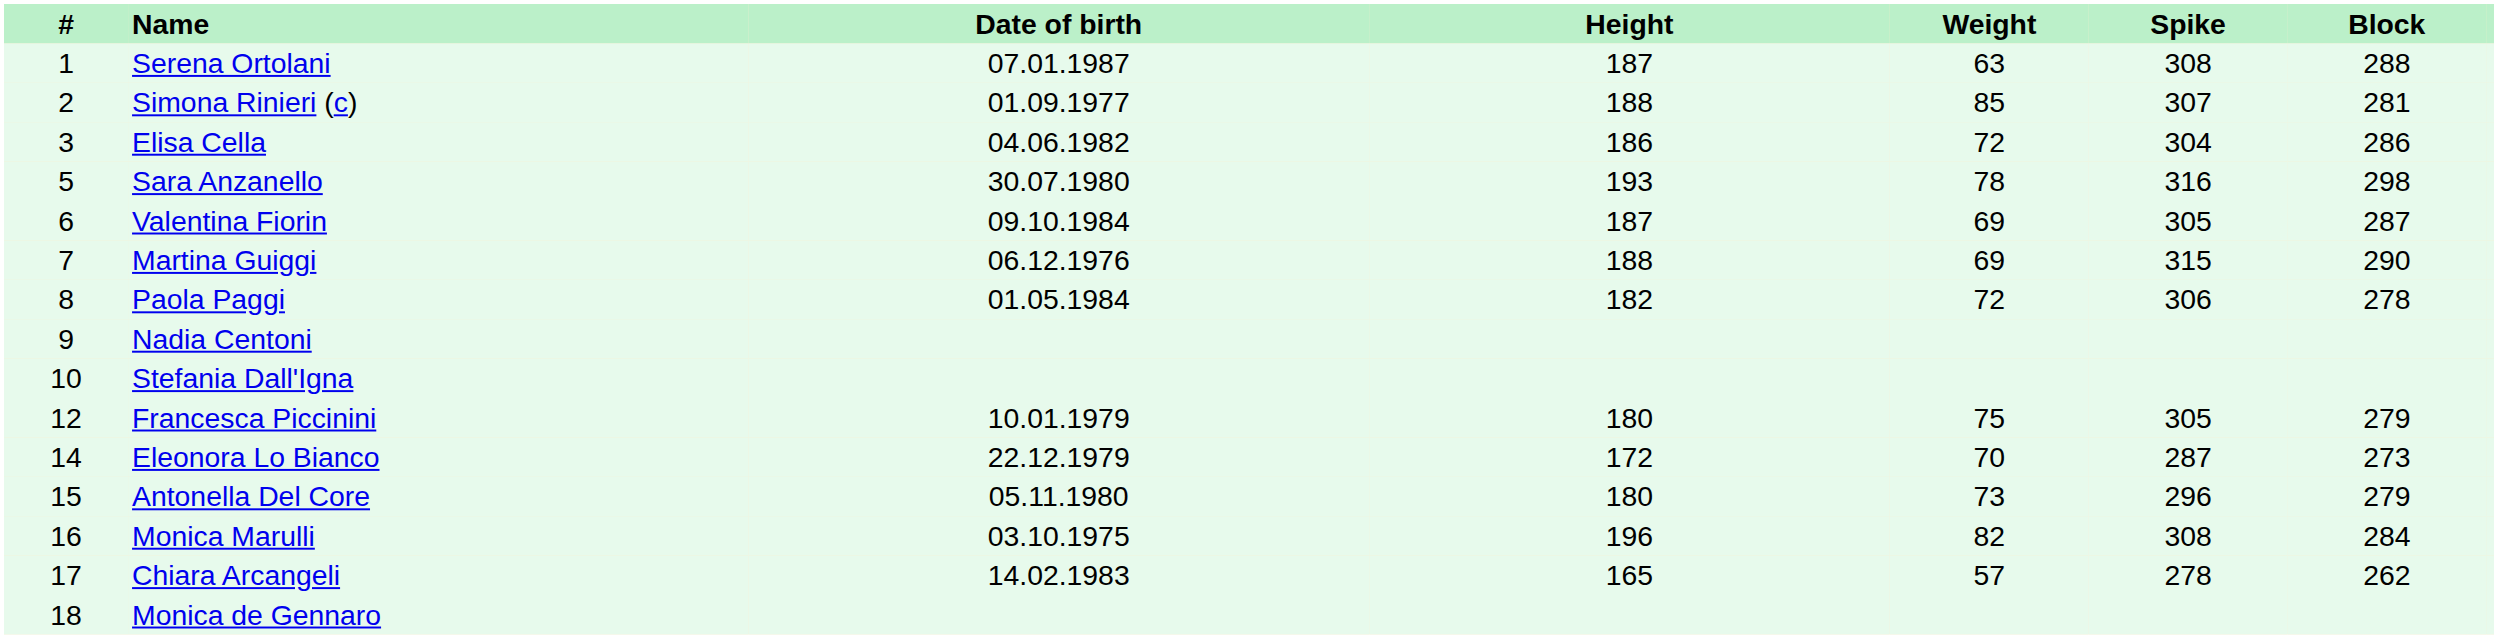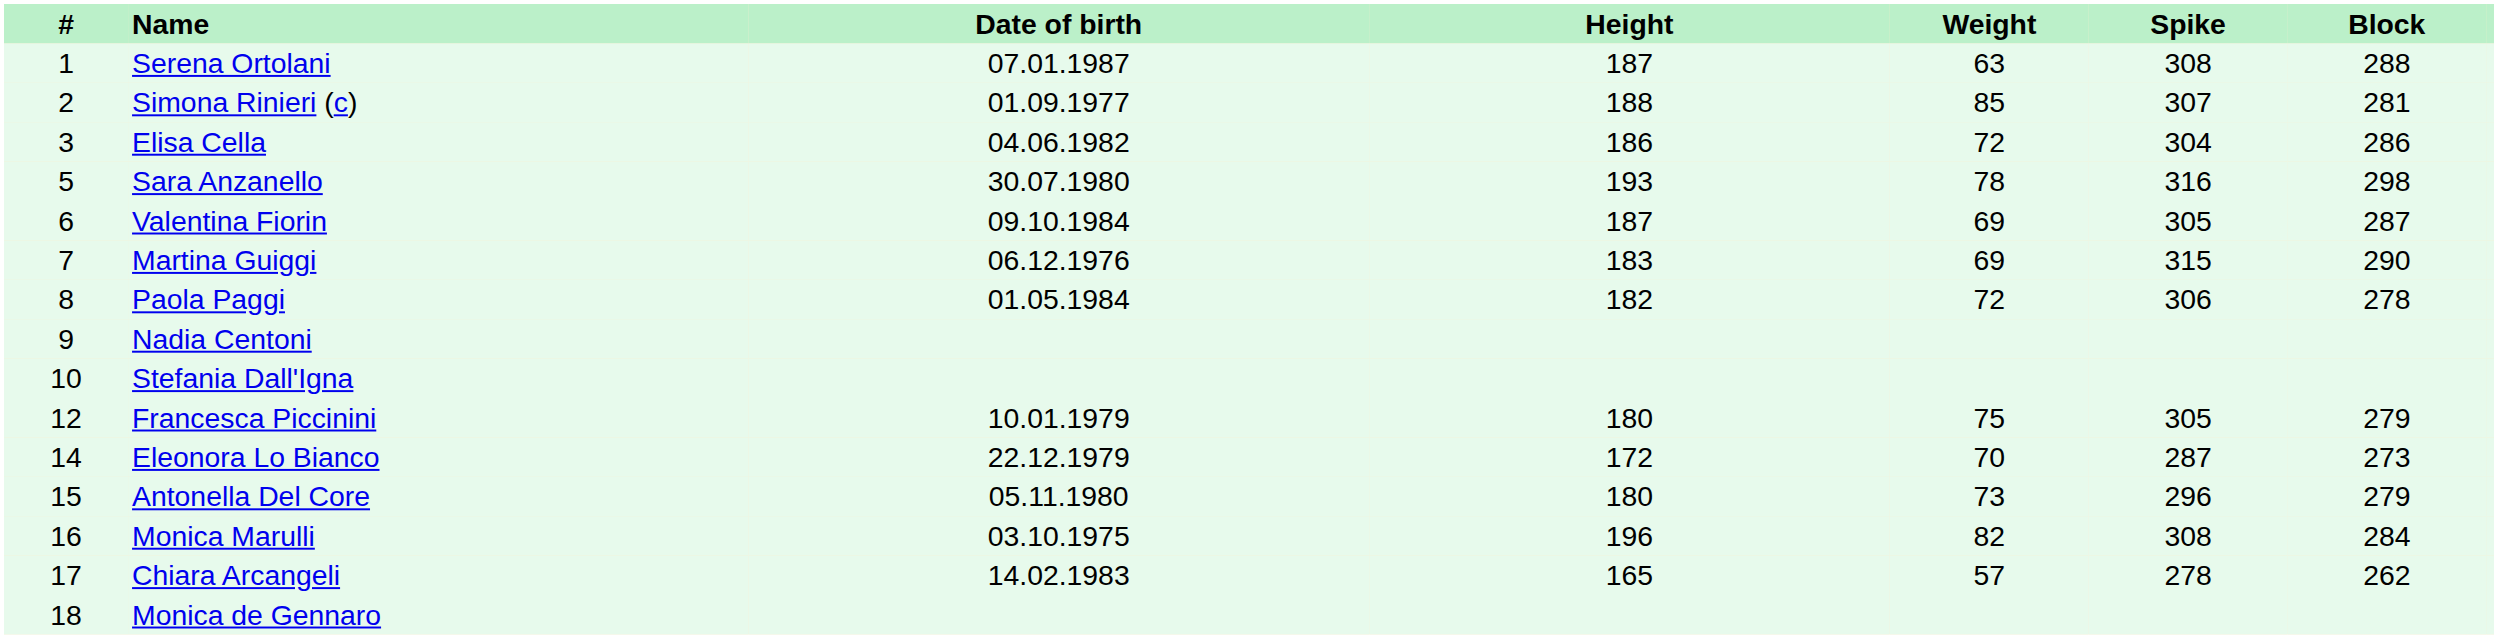 <table border=0 cellpadding=2 cellspacing=0  |- bgcolor=#FFECCE style="text-align:center; font-size:90%;" width=100%>
 <tr bgcolor=#BBF0C9>
 <th width=5%>#</th>
 <th width=25% align=left>Name</th>
 <th width=25%>Date of birth</th>
 <th width=21%>Height</th>
 <th width=8%>Weight</th>
 <th width=8%>Spike</th>
 <th width=8%>Block</th>
 <th></th>
 </tr>
 <tr bgcolor=#E7FAEC>
 <td>1</td>
 <td align=left><a href='#'>Serena Ortolani</a></td>
 <td>07.01.1987</td>
 <td>187</td>
 <td>63</td>
 <td>308</td>
 <td>288</td>
 <td></td>
 </tr>
 <tr bgcolor=#E7FAEC>
 <td>2</td>
 <td align=left><a href='#'>Simona Rinieri</a> (<a href='#'>c</a>)</td>
 <td>01.09.1977</td>
 <td>188</td>
 <td>85</td>
 <td>307</td>
 <td>281</td>
 <td></td>
 </tr>
 <tr bgcolor=#E7FAEC>
 <td>3</td>
 <td align=left><a href='#'>Elisa Cella</a></td>
 <td>04.06.1982</td>
 <td>186</td>
 <td>72</td>
 <td>304</td>
 <td>286</td>
 <td></td>
 </tr>
 <tr bgcolor=#E7FAEC>
 <td>5</td>
 <td align=left><a href='#'>Sara Anzanello</a></td>
 <td>30.07.1980</td>
 <td>193</td>
 <td>78</td>
 <td>316</td>
 <td>298</td>
 <td></td>
 </tr>
 <tr bgcolor=#E7FAEC>
 <td>6</td>
 <td align=left><a href='#'>Valentina Fiorin</a></td>
 <td>09.10.1984</td>
 <td>187</td>
 <td>69</td>
 <td>305</td>
 <td>287</td>
 <td></td>
 </tr>
 <tr bgcolor=#E7FAEC>
 <td>7</td>
 <td align=left><a href='#'>Martina Guiggi</a></td>
 <td>06.12.1976</td>
-<td>188</td>
+<td>183</td>
 <td>69</td>
 <td>315</td>
 <td>290</td>
 <td></td>
 </tr>
 <tr bgcolor=#E7FAEC>
 <td>8</td>
 <td align=left><a href='#'>Paola Paggi</a></td>
 <td>01.05.1984</td>
 <td>182</td>
 <td>72</td>
 <td>306</td>
 <td>278</td>
 <td></td>
 </tr>
 <tr bgcolor=#E7FAEC>
 <td>9</td>
 <td align=left><a href='#'>Nadia Centoni</a></td>
 <td></td>
 <td></td>
 <td></td>
 <td></td>
 <td></td>
 <td></td>
 </tr>
 <tr bgcolor=#E7FAEC>
 <td>10</td>
 <td align=left><a href='#'>Stefania Dall'Igna</a></td>
 <td></td>
 <td></td>
 <td></td>
 <td></td>
 <td></td>
 <td></td>
 </tr>
 <tr bgcolor=#E7FAEC>
 <td>12</td>
 <td align=left><a href='#'>Francesca Piccinini</a></td>
 <td>10.01.1979</td>
 <td>180</td>
 <td>75</td>
 <td>305</td>
 <td>279</td>
 <td></td>
 </tr>
 <tr bgcolor=#E7FAEC>
 <td>14</td>
 <td align=left><a href='#'>Eleonora Lo Bianco</a></td>
 <td>22.12.1979</td>
 <td>172</td>
 <td>70</td>
 <td>287</td>
 <td>273</td>
 <td></td>
 </tr>
 <tr bgcolor=#E7FAEC>
 <td>15</td>
 <td align=left><a href='#'>Antonella Del Core</a></td>
 <td>05.11.1980</td>
 <td>180</td>
 <td>73</td>
 <td>296</td>
 <td>279</td>
 <td></td>
 </tr>
 <tr bgcolor=#E7FAEC>
 <td>16</td>
 <td align=left><a href='#'>Monica Marulli</a></td>
 <td>03.10.1975</td>
 <td>196</td>
 <td>82</td>
 <td>308</td>
 <td>284</td>
 <td></td>
 </tr>
 <tr bgcolor=#E7FAEC>
 <td>17</td>
 <td align=left><a href='#'>Chiara Arcangeli</a></td>
 <td>14.02.1983</td>
 <td>165</td>
 <td>57</td>
 <td>278</td>
 <td>262</td>
 <td></td>
 </tr>
 <tr bgcolor=#E7FAEC>
 <td>18</td>
 <td align=left><a href='#'>Monica de Gennaro</a></td>
 <td></td>
 <td></td>
 <td></td>
 <td></td>
 <td></td>
 <td></td>
 </tr>
 </table>
